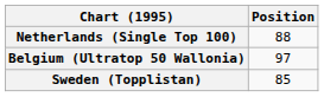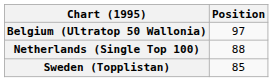 <table class="wikitable plainrowheaders sortable">
 <tr>
 <th>Chart (1995)</th>
 <th>Position</th>
 </tr>
 <tr>
+<th scope="row">Belgium (Ultratop 50 Wallonia)</th>
+<td style="text-align:center;">97</td>
+</tr>
+<tr>
 <th scope="row">Netherlands (Single Top 100)</th>
 <td style="text-align:center;">88</td>
-</tr>
-<tr>
-<th scope="row">Belgium (Ultratop 50 Wallonia)</th>
-<td style="text-align:center;">97</td>
 </tr>
 <tr>
 <th scope="row">Sweden (Topplistan)</th>
 <td style="text-align:center;">85</td>
 </tr>
 </table>
